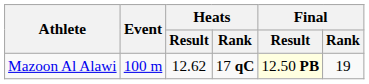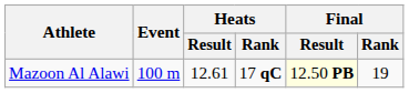 <table class="wikitable" style="font-size:90%">
 <tr>
 <th rowspan=2>Athlete</th>
 <th rowspan=2>Event</th>
 <th colspan=2>Heats</th>
 <th colspan=2>Final</th>
 </tr>
 <tr style="font-size:95%">
 <th>Result</th>
 <th>Rank</th>
 <th>Result</th>
 <th>Rank</th>
 </tr>
 <tr align=center>
 <td align=left><a href='#'>Mazoon Al Alawi</a></td>
 <td align=left><a href='#'>100 m</a></td>
-<td>12.62</td>
+<td>12.61</td>
 <td>17 <strong>qC</strong></td>
 <td style="background: lightyellow;">12.50 <strong>PB</strong></td>
 <td>19</td>
 </tr>
 </table>
